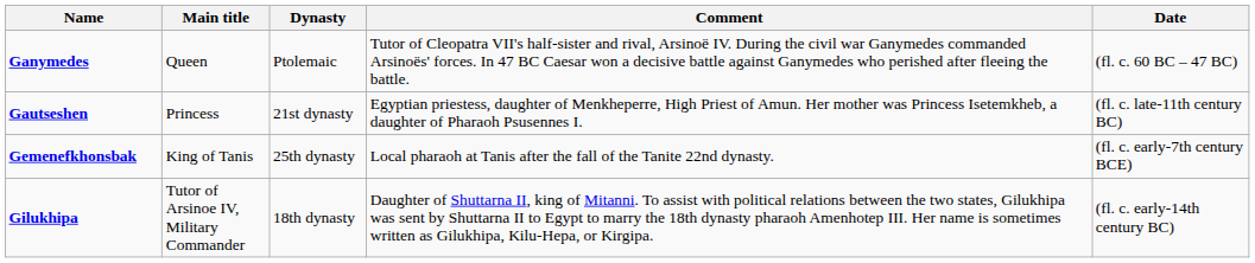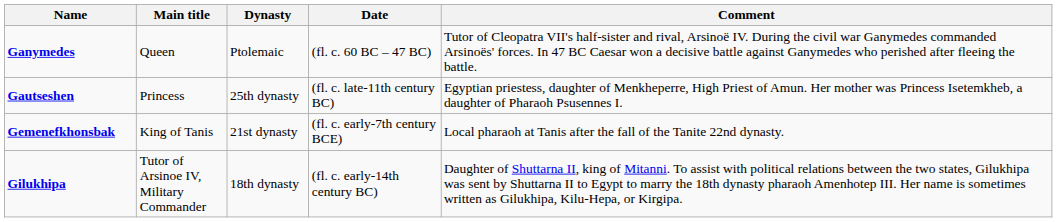 <table class="wikitable sortable" align="center">
 <tr>
 <th style="width: 150px;">Name</th>
 <th style="width: 100px;">Main title</th>
 <th style="width: 90px;">Dynasty</th>
+<th align="center" style="width: 150px;">Date</th>
 <th>Comment</th>
-<th align="center" style="width: 150px;">Date</th>
 </tr>
 <tr>
 <td><strong><a href='#'>Ganymedes</a></strong></td>
 <td>Queen</td>
 <td>Ptolemaic</td>
+<td>(fl. c. 60 BC – 47 BC)</td>
 <td>Tutor of Cleopatra VII's half-sister and rival, Arsinoë IV. During the civil war Ganymedes commanded Arsinoës' forces. In 47 BC Caesar won a decisive battle against Ganymedes who perished after fleeing the battle.</td>
-<td>(fl. c. 60 BC – 47 BC)</td>
 </tr>
 <tr>
 <td><strong><a href='#'>Gautseshen</a></strong></td>
 <td>Princess</td>
-<td>21st dynasty</td>
+<td>25th dynasty</td>
+<td>(fl. c. late-11th century BC)</td>
 <td>Egyptian priestess, daughter of Menkheperre, High Priest of Amun. Her mother was Princess Isetemkheb, a daughter of Pharaoh Psusennes I.</td>
-<td>(fl. c. late-11th century BC)</td>
 </tr>
 <tr>
 <td><strong><a href='#'>Gemenefkhonsbak</a></strong></td>
 <td>King of Tanis</td>
-<td>25th dynasty</td>
+<td>21st dynasty</td>
+<td>(fl. c. early-7th century BCE)</td>
 <td>Local pharaoh at Tanis after the fall of the Tanite 22nd dynasty.</td>
-<td>(fl. c. early-7th century BCE)</td>
 </tr>
 <tr>
 <td><strong><a href='#'>Gilukhipa</a></strong></td>
 <td>Tutor of Arsinoe IV, Military Commander</td>
 <td>18th dynasty</td>
+<td>(fl. c. early-14th century BC)</td>
 <td>Daughter of <a href='#'>Shuttarna II</a>, king of <a href='#'>Mitanni</a>.  To assist with political relations between the two states, Gilukhipa was sent by Shuttarna II to Egypt to marry the 18th dynasty pharaoh Amenhotep III. Her name is sometimes written as Gilukhipa, Kilu-Hepa, or Kirgipa.</td>
-<td>(fl. c. early-14th century BC)</td>
 </tr>
 </table>
